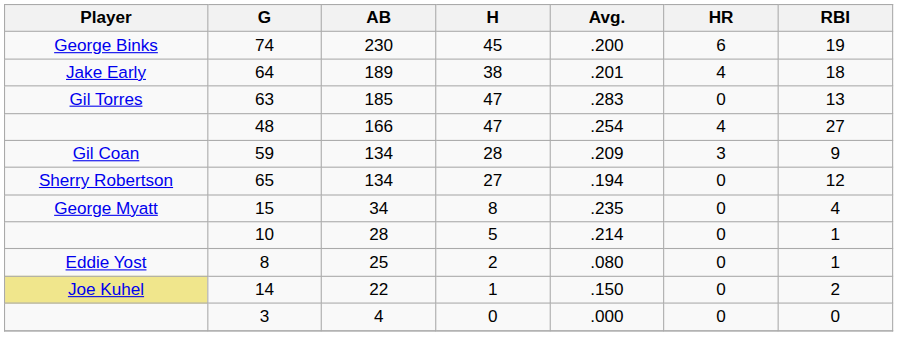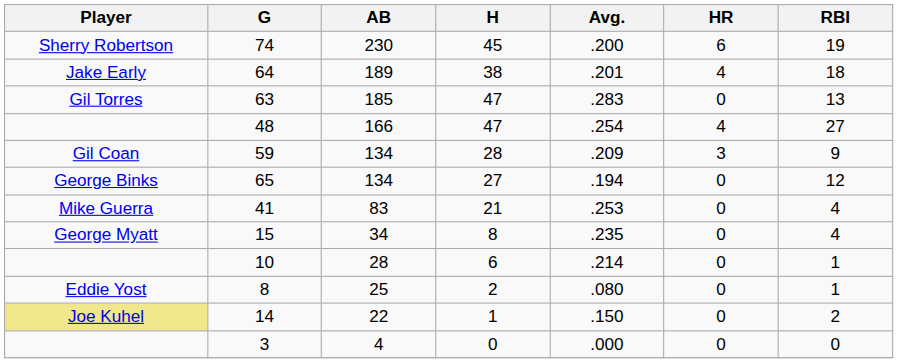 <table class="wikitable sortable">
 <tr>
 <th bgcolor="#DDDDFF" width="16%">Player</th>
 <th bgcolor="#DDDDFF" width="9%">G</th>
 <th bgcolor="#DDDDFF" width="9%">AB</th>
 <th bgcolor="#DDDDFF" width="9%">H</th>
 <th bgcolor="#DDDDFF" width="9%">Avg.</th>
 <th bgcolor="#DDDDFF" width="9%">HR</th>
 <th bgcolor="#DDDDFF" width="9%">RBI</th>
 </tr>
 <tr align="center">
-<td><a href='#'>George Binks</a></td>
+<td><a href='#'>Sherry Robertson</a></td>
 <td>74</td>
 <td>230</td>
 <td>45</td>
 <td>.200</td>
 <td>6</td>
 <td>19</td>
 </tr>
 <tr align="center">
 <td><a href='#'>Jake Early</a></td>
 <td>64</td>
 <td>189</td>
 <td>38</td>
 <td>.201</td>
 <td>4</td>
 <td>18</td>
 </tr>
 <tr align="center">
 <td><a href='#'>Gil Torres</a></td>
 <td>63</td>
 <td>185</td>
 <td>47</td>
 <td>.283</td>
 <td>0</td>
 <td>13</td>
 </tr>
 <tr align="center">
 <td></td>
 <td>48</td>
 <td>166</td>
 <td>47</td>
 <td>.254</td>
 <td>4</td>
 <td>27</td>
 </tr>
 <tr align="center">
 <td><a href='#'>Gil Coan</a></td>
 <td>59</td>
 <td>134</td>
 <td>28</td>
 <td>.209</td>
 <td>3</td>
 <td>9</td>
 </tr>
 <tr align="center">
-<td><a href='#'>Sherry Robertson</a></td>
+<td><a href='#'>George Binks</a></td>
 <td>65</td>
 <td>134</td>
 <td>27</td>
 <td>.194</td>
 <td>0</td>
 <td>12</td>
+</tr>
+<tr align="center">
+<td><a href='#'>Mike Guerra</a></td>
+<td>41</td>
+<td>83</td>
+<td>21</td>
+<td>.253</td>
+<td>0</td>
+<td>4</td>
 </tr>
 <tr align="center">
 <td><a href='#'>George Myatt</a></td>
 <td>15</td>
 <td>34</td>
 <td>8</td>
 <td>.235</td>
 <td>0</td>
 <td>4</td>
 </tr>
 <tr align="center">
 <td></td>
 <td>10</td>
 <td>28</td>
-<td>5</td>
+<td>6</td>
 <td>.214</td>
 <td>0</td>
 <td>1</td>
 </tr>
 <tr align="center">
 <td><a href='#'>Eddie Yost</a></td>
 <td>8</td>
 <td>25</td>
 <td>2</td>
 <td>.080</td>
 <td>0</td>
 <td>1</td>
 </tr>
 <tr align="center">
 <td style="background: khaki;"><a href='#'>Joe Kuhel</a></td>
 <td>14</td>
 <td>22</td>
 <td>1</td>
 <td>.150</td>
 <td>0</td>
 <td>2</td>
 </tr>
 <tr align="center">
 <td></td>
 <td>3</td>
 <td>4</td>
 <td>0</td>
 <td>.000</td>
 <td>0</td>
 <td>0</td>
 </tr>
 <tr align="center">
 </tr>
 </table>
